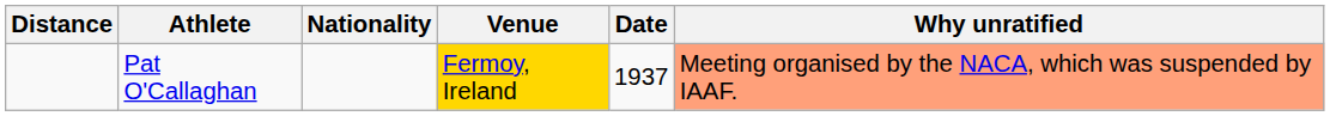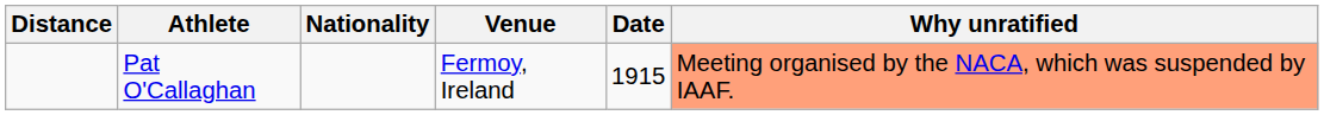 <table class="wikitable" border="1">
 <tr>
 <th>Distance</th>
 <th>Athlete</th>
 <th>Nationality</th>
 <th>Venue</th>
 <th>Date</th>
 <th>Why unratified</th>
 </tr>
 <tr>
 <td></td>
 <td><a href='#'>Pat O'Callaghan</a></td>
 <td></td>
-<td style="background: gold;"><a href='#'>Fermoy</a>, Ireland</td>
-<td>1937</td>
+<td><a href='#'>Fermoy</a>, Ireland</td>
+<td>1915</td>
 <td style="background: lightsalmon;">Meeting organised by the <a href='#'>NACA</a>, which was suspended by IAAF.</td>
 </tr>
 </table>
